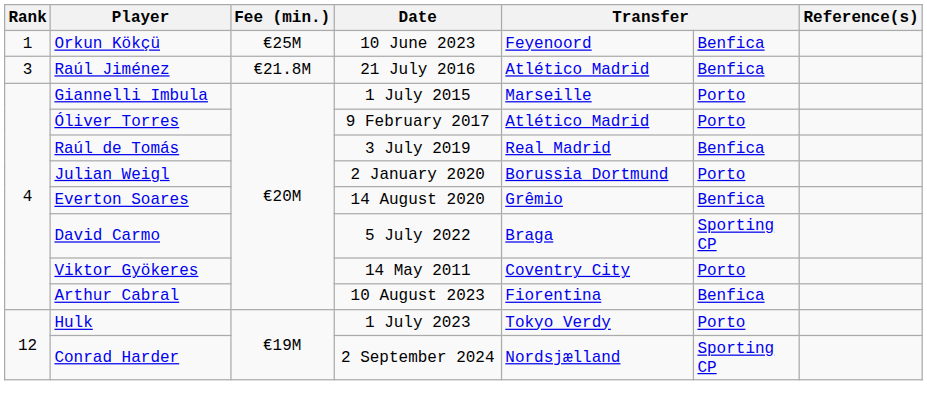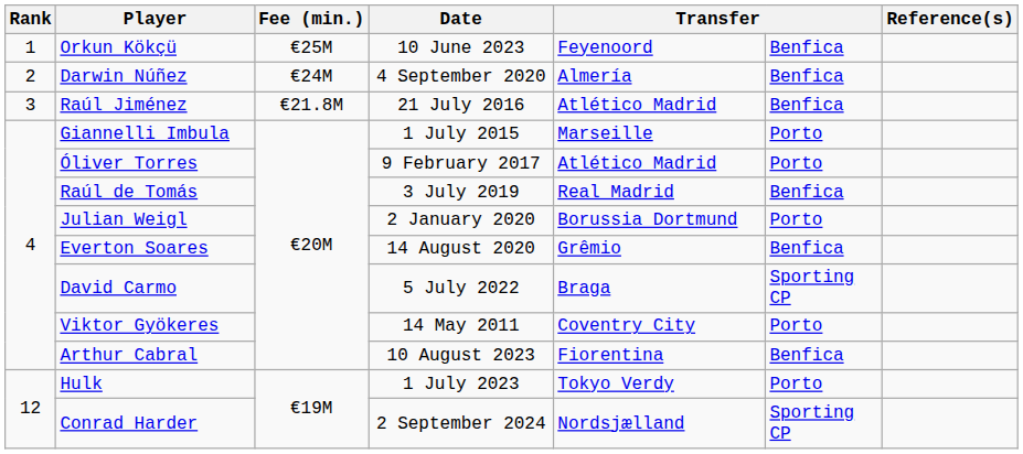 <table class="wikitable sortable" style="text-align:center">
 <tr>
 <th scope="col">Rank</th>
 <th scope="col" style="width:140px;">Player</th>
 <th scope="col">Fee (min.)</th>
 <th scope="col" style="width:130px;">Date</th>
 <th scope="col" colspan="2">Transfer</th>
 <th scope="col">Reference(s)</th>
 </tr>
 <tr>
 <td>1</td>
 <td align="left"> <a href='#'>Orkun Kökçü</a></td>
 <td>€25M</td>
 <td>10 June 2023</td>
 <td align="left" style="width:150px;"> <a href='#'>Feyenoord</a></td>
+<td align="left" style="width:80px;"><a href='#'>Benfica</a></td>
+<td></td>
+</tr>
+<tr>
+<td>2</td>
+<td align="left"> <a href='#'>Darwin Núñez</a></td>
+<td>€24M</td>
+<td>4 September 2020</td>
+<td align="left" style="width:150px;"> <a href='#'>Almería</a></td>
 <td align="left" style="width:80px;"><a href='#'>Benfica</a></td>
 <td></td>
 </tr>
 <tr>
 <td>3</td>
 <td align="left"> <a href='#'>Raúl Jiménez</a></td>
 <td>€21.8M</td>
 <td>21 July 2016</td>
 <td align="left"> <a href='#'>Atlético Madrid</a></td>
 <td align="left"><a href='#'>Benfica</a></td>
 <td></td>
 </tr>
 <tr>
 <td rowspan="8">4</td>
 <td align="left"> <a href='#'>Giannelli Imbula</a></td>
 <td rowspan="8">€20M</td>
 <td>1 July 2015</td>
 <td align="left"> <a href='#'>Marseille</a></td>
 <td align="left"><a href='#'>Porto</a></td>
 <td></td>
 </tr>
 <tr>
 <td align="left"> <a href='#'>Óliver Torres</a></td>
 <td>9 February 2017</td>
 <td align="left"> <a href='#'>Atlético Madrid</a></td>
 <td align="left"><a href='#'>Porto</a></td>
 <td></td>
 </tr>
 <tr>
 <td align="left"> <a href='#'>Raúl de Tomás</a></td>
 <td>3 July 2019</td>
 <td align="left"> <a href='#'>Real Madrid</a></td>
 <td align="left"><a href='#'>Benfica</a></td>
 <td></td>
 </tr>
 <tr>
 <td align="left"> <a href='#'>Julian Weigl</a></td>
 <td>2 January 2020</td>
 <td align="left"> <a href='#'>Borussia Dortmund</a></td>
 <td align="left"><a href='#'>Porto</a></td>
 <td></td>
 </tr>
 <tr>
 <td align="left"> <a href='#'>Everton Soares</a></td>
 <td>14 August 2020</td>
 <td align="left"> <a href='#'>Grêmio</a></td>
 <td align="left"><a href='#'>Benfica</a></td>
 <td></td>
 </tr>
 <tr>
 <td align="left"> <a href='#'>David Carmo</a></td>
 <td>5 July 2022</td>
 <td align="left"> <a href='#'>Braga</a></td>
 <td align="left"><a href='#'>Sporting CP</a></td>
 <td></td>
 </tr>
 <tr>
 <td align="left"> <a href='#'>Viktor Gyökeres</a></td>
 <td>14 May 2011</td>
 <td align="left"> <a href='#'>Coventry City</a></td>
 <td align="left"><a href='#'>Porto</a></td>
 <td></td>
 </tr>
 <tr>
 <td align="left"> <a href='#'>Arthur Cabral</a></td>
 <td>10 August 2023</td>
 <td align="left"> <a href='#'>Fiorentina</a></td>
 <td align="left"><a href='#'>Benfica</a></td>
 <td></td>
 </tr>
 <tr>
 <td rowspan="2">12</td>
 <td align="left"> <a href='#'>Hulk</a></td>
 <td rowspan="2">€19M</td>
 <td>1 July 2023</td>
 <td align="left"> <a href='#'>Tokyo Verdy</a></td>
 <td align="left"><a href='#'>Porto</a></td>
 <td></td>
 </tr>
 <tr>
 <td align="left"> <a href='#'>Conrad Harder</a></td>
 <td>2 September 2024</td>
 <td align="left"> <a href='#'>Nordsjælland</a></td>
 <td align="left"><a href='#'>Sporting CP</a></td>
 <td></td>
 </tr>
 </table>
